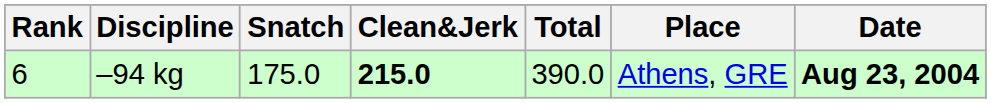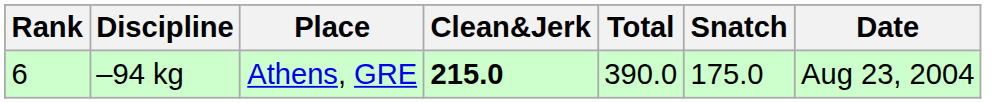 <table class="wikitable">
 <tr>
 <th>Rank</th>
 <th>Discipline</th>
-<th>Snatch</th>
+<th>Place</th>
 <th>Clean&Jerk</th>
 <th>Total</th>
-<th>Place</th>
+<th>Snatch</th>
 <th>Date</th>
 </tr>
 <tr bgcolor=#CCFFCC>
 <td>6</td>
 <td>–94 kg</td>
-<td>175.0</td>
+<td><a href='#'>Athens</a>, <a href='#'>GRE</a></td>
 <td><strong>215.0</strong></td>
 <td>390.0</td>
-<td><a href='#'>Athens</a>, <a href='#'>GRE</a></td>
-<td><strong>Aug 23, 2004</strong></td>
+<td>175.0</td>
+<td>Aug 23, 2004</td>
 </tr>
 </table>
